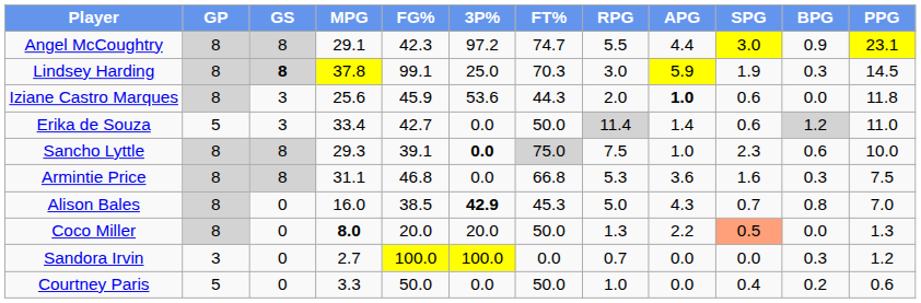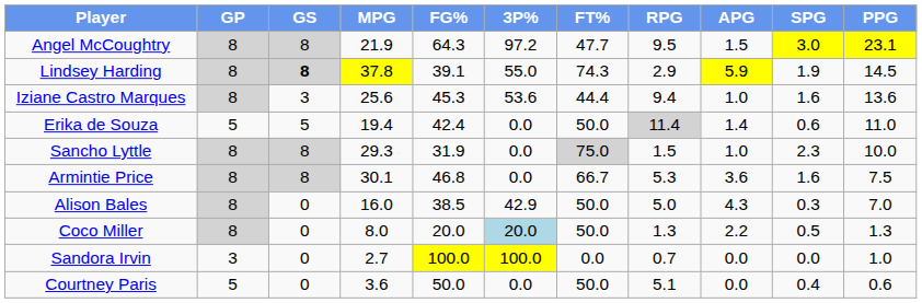 <table class="wikitable sortable" style="text-align:center;">
 <tr>
 <th style="background:#6495ED;color:white;" width="16%">Player</th>
 <th style="background:#6495ED;color:white;" width="6%">GP</th>
 <th style="background:#6495ED;color:white;" width="6%">GS</th>
 <th style="background:#6495ED;color:white;" width="6%">MPG</th>
 <th style="background:#6495ED;color:white;" width="6%">FG%</th>
 <th style="background:#6495ED;color:white;" width="6%">3P%</th>
 <th style="background:#6495ED;color:white;" width="6%">FT%</th>
 <th style="background:#6495ED;color:white;" width="6%">RPG</th>
 <th style="background:#6495ED;color:white;" width="6%">APG</th>
 <th style="background:#6495ED;color:white;" width="6%">SPG</th>
-<th style="background:#6495ED;color:white;" width="6%">BPG</th>
 <th style="background:#6495ED;color:white;" width="6%">PPG</th>
 </tr>
 <tr>
 <td><a href='#'>Angel McCoughtry</a></td>
 <td style="background:#D3D3D3;">8</td>
 <td style="background:#D3D3D3;">8</td>
-<td>29.1</td>
-<td>42.3</td>
+<td>21.9</td>
+<td>64.3</td>
 <td>97.2</td>
-<td>74.7</td>
-<td>5.5</td>
-<td>4.4</td>
+<td>47.7</td>
+<td>9.5</td>
+<td>1.5</td>
 <td style="background:yellow;">3.0</td>
-<td>0.9</td>
 <td style="background:yellow;">23.1</td>
 </tr>
 <tr>
 <td><a href='#'>Lindsey Harding</a></td>
 <td style="background:#D3D3D3;">8</td>
 <td style="background:#D3D3D3;"><strong>8</strong></td>
 <td style="background:yellow;">37.8</td>
-<td>99.1</td>
-<td>25.0</td>
-<td>70.3</td>
-<td>3.0</td>
+<td>39.1</td>
+<td>55.0</td>
+<td>74.3</td>
+<td>2.9</td>
 <td style="background:yellow;">5.9</td>
 <td>1.9</td>
-<td>0.3</td>
 <td>14.5</td>
 </tr>
 <tr>
 <td><a href='#'>Iziane Castro Marques</a></td>
 <td style="background:#D3D3D3;">8</td>
 <td>3</td>
 <td>25.6</td>
-<td>45.9</td>
+<td>45.3</td>
 <td>53.6</td>
-<td>44.3</td>
-<td>2.0</td>
-<td><strong>1.0</strong></td>
-<td>0.6</td>
-<td>0.0</td>
-<td>11.8</td>
+<td>44.4</td>
+<td>9.4</td>
+<td>1.0</td>
+<td>1.6</td>
+<td>13.6</td>
 </tr>
 <tr>
 <td><a href='#'>Erika de Souza</a></td>
 <td>5</td>
-<td>3</td>
-<td>33.4</td>
-<td>42.7</td>
+<td>5</td>
+<td>19.4</td>
+<td>42.4</td>
 <td>0.0</td>
 <td>50.0</td>
 <td style="background:#D3D3D3;">11.4</td>
 <td>1.4</td>
 <td>0.6</td>
-<td style="background:#D3D3D3;">1.2</td>
 <td>11.0</td>
 </tr>
 <tr>
 <td><a href='#'>Sancho Lyttle</a></td>
 <td style="background:#D3D3D3;">8</td>
 <td style="background:#D3D3D3;">8</td>
 <td>29.3</td>
-<td>39.1</td>
-<td><strong>0.0</strong></td>
+<td>31.9</td>
+<td>0.0</td>
 <td style="background:#D3D3D3;">75.0</td>
-<td>7.5</td>
+<td>1.5</td>
 <td>1.0</td>
 <td>2.3</td>
-<td>0.6</td>
 <td>10.0</td>
 </tr>
 <tr>
 <td><a href='#'>Armintie Price</a></td>
 <td style="background:#D3D3D3;">8</td>
 <td style="background:#D3D3D3;">8</td>
-<td>31.1</td>
+<td>30.1</td>
 <td>46.8</td>
 <td>0.0</td>
-<td>66.8</td>
+<td>66.7</td>
 <td>5.3</td>
 <td>3.6</td>
 <td>1.6</td>
-<td>0.3</td>
 <td>7.5</td>
 </tr>
 <tr>
 <td><a href='#'>Alison Bales</a></td>
 <td style="background:#D3D3D3;">8</td>
 <td>0</td>
 <td>16.0</td>
 <td>38.5</td>
-<td><strong>42.9</strong></td>
-<td>45.3</td>
+<td>42.9</td>
+<td>50.0</td>
 <td>5.0</td>
 <td>4.3</td>
-<td>0.7</td>
-<td>0.8</td>
+<td>0.3</td>
 <td>7.0</td>
 </tr>
 <tr>
 <td><a href='#'>Coco Miller</a></td>
 <td style="background:#D3D3D3;">8</td>
 <td>0</td>
-<td><strong>8.0</strong></td>
+<td>8.0</td>
 <td>20.0</td>
-<td>20.0</td>
+<td style="background: lightblue;">20.0</td>
 <td>50.0</td>
 <td>1.3</td>
 <td>2.2</td>
-<td style="background: lightsalmon;">0.5</td>
-<td>0.0</td>
+<td>0.5</td>
 <td>1.3</td>
 </tr>
 <tr>
 <td><a href='#'>Sandora Irvin</a></td>
 <td>3</td>
 <td>0</td>
 <td>2.7</td>
 <td style="background:yellow;">100.0</td>
 <td style="background:yellow;">100.0</td>
 <td>0.0</td>
 <td>0.7</td>
 <td>0.0</td>
 <td>0.0</td>
-<td>0.3</td>
-<td>1.2</td>
+<td>1.0</td>
 </tr>
 <tr>
 <td><a href='#'>Courtney Paris</a></td>
 <td>5</td>
 <td>0</td>
-<td>3.3</td>
+<td>3.6</td>
 <td>50.0</td>
 <td>0.0</td>
 <td>50.0</td>
-<td>1.0</td>
+<td>5.1</td>
 <td>0.0</td>
 <td>0.4</td>
-<td>0.2</td>
 <td>0.6</td>
 </tr>
 </table>
